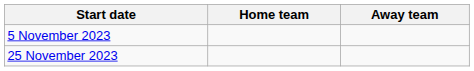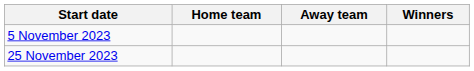 <table class="wikitable unsortable" style="white-space:nowrap" width=65%>
 <tr>
 <th style="text-align:center;">Start date</th>
 <th style="text-align:center;">Home team</th>
 <th style="text-align:center;">Away team</th>
+<th style="text-align:center;">Winners</th>
 </tr>
 <tr>
 <td><a href='#'>5 November 2023</a></td>
+<td></td>
 <td></td>
 <td></td>
 </tr>
 <tr>
 <td><a href='#'>25 November 2023</a></td>
 <td></td>
 <td></td>
+<td></td>
 </tr>
 </table>
